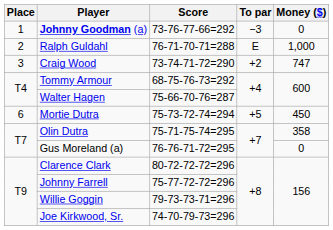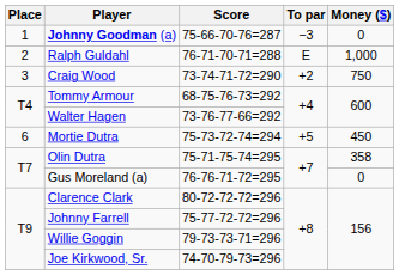 <table class=wikitable>
 <tr>
 <th>Place</th>
 <th>Player</th>
 <th>Score</th>
 <th>To par</th>
 <th>Money (<a href='#'>$</a>)</th>
 </tr>
 <tr>
 <td align=center>1</td>
 <td> <strong><a href='#'>Johnny Goodman</a></strong> <a href='#'>(a)</a></td>
-<td>73-76-77-66=292</td>
+<td>75-66-70-76=287</td>
 <td align=center>−3</td>
 <td align=center>0</td>
 </tr>
 <tr>
 <td align=center>2</td>
 <td> <a href='#'>Ralph Guldahl</a></td>
 <td>76-71-70-71=288</td>
 <td align=center>E</td>
 <td align=center>1,000</td>
 </tr>
 <tr>
 <td align=center>3</td>
 <td> <a href='#'>Craig Wood</a></td>
 <td>73-74-71-72=290</td>
 <td align=center>+2</td>
-<td align=center>747</td>
+<td align=center>750</td>
 </tr>
 <tr>
 <td rowspan=2 align=center>T4</td>
 <td> <a href='#'>Tommy Armour</a></td>
 <td>68-75-76-73=292</td>
 <td rowspan=2 align=center>+4</td>
 <td rowspan=2 align=center>600</td>
 </tr>
 <tr>
 <td> <a href='#'>Walter Hagen</a></td>
-<td>75-66-70-76=287</td>
+<td>73-76-77-66=292</td>
 </tr>
 <tr>
 <td align=center>6</td>
 <td> <a href='#'>Mortie Dutra</a></td>
 <td>75-73-72-74=294</td>
 <td align=center>+5</td>
 <td align=center>450</td>
 </tr>
 <tr>
 <td rowspan=2 align=center>T7</td>
 <td> <a href='#'>Olin Dutra</a></td>
 <td>75-71-75-74=295</td>
 <td rowspan=2 align=center>+7</td>
 <td align=center>358</td>
 </tr>
 <tr>
 <td> Gus Moreland (a)</td>
 <td>76-76-71-72=295</td>
 <td align=center>0</td>
 </tr>
 <tr>
 <td rowspan=4 align=center>T9</td>
 <td> <a href='#'>Clarence Clark</a></td>
 <td>80-72-72-72=296</td>
 <td rowspan=4 align=center>+8</td>
 <td rowspan=4 align=center>156</td>
 </tr>
 <tr>
 <td> <a href='#'>Johnny Farrell</a></td>
 <td>75-77-72-72=296</td>
 </tr>
 <tr>
 <td> <a href='#'>Willie Goggin</a></td>
 <td>79-73-73-71=296</td>
 </tr>
 <tr>
 <td> <a href='#'>Joe Kirkwood, Sr.</a></td>
 <td>74-70-79-73=296</td>
 </tr>
 </table>
